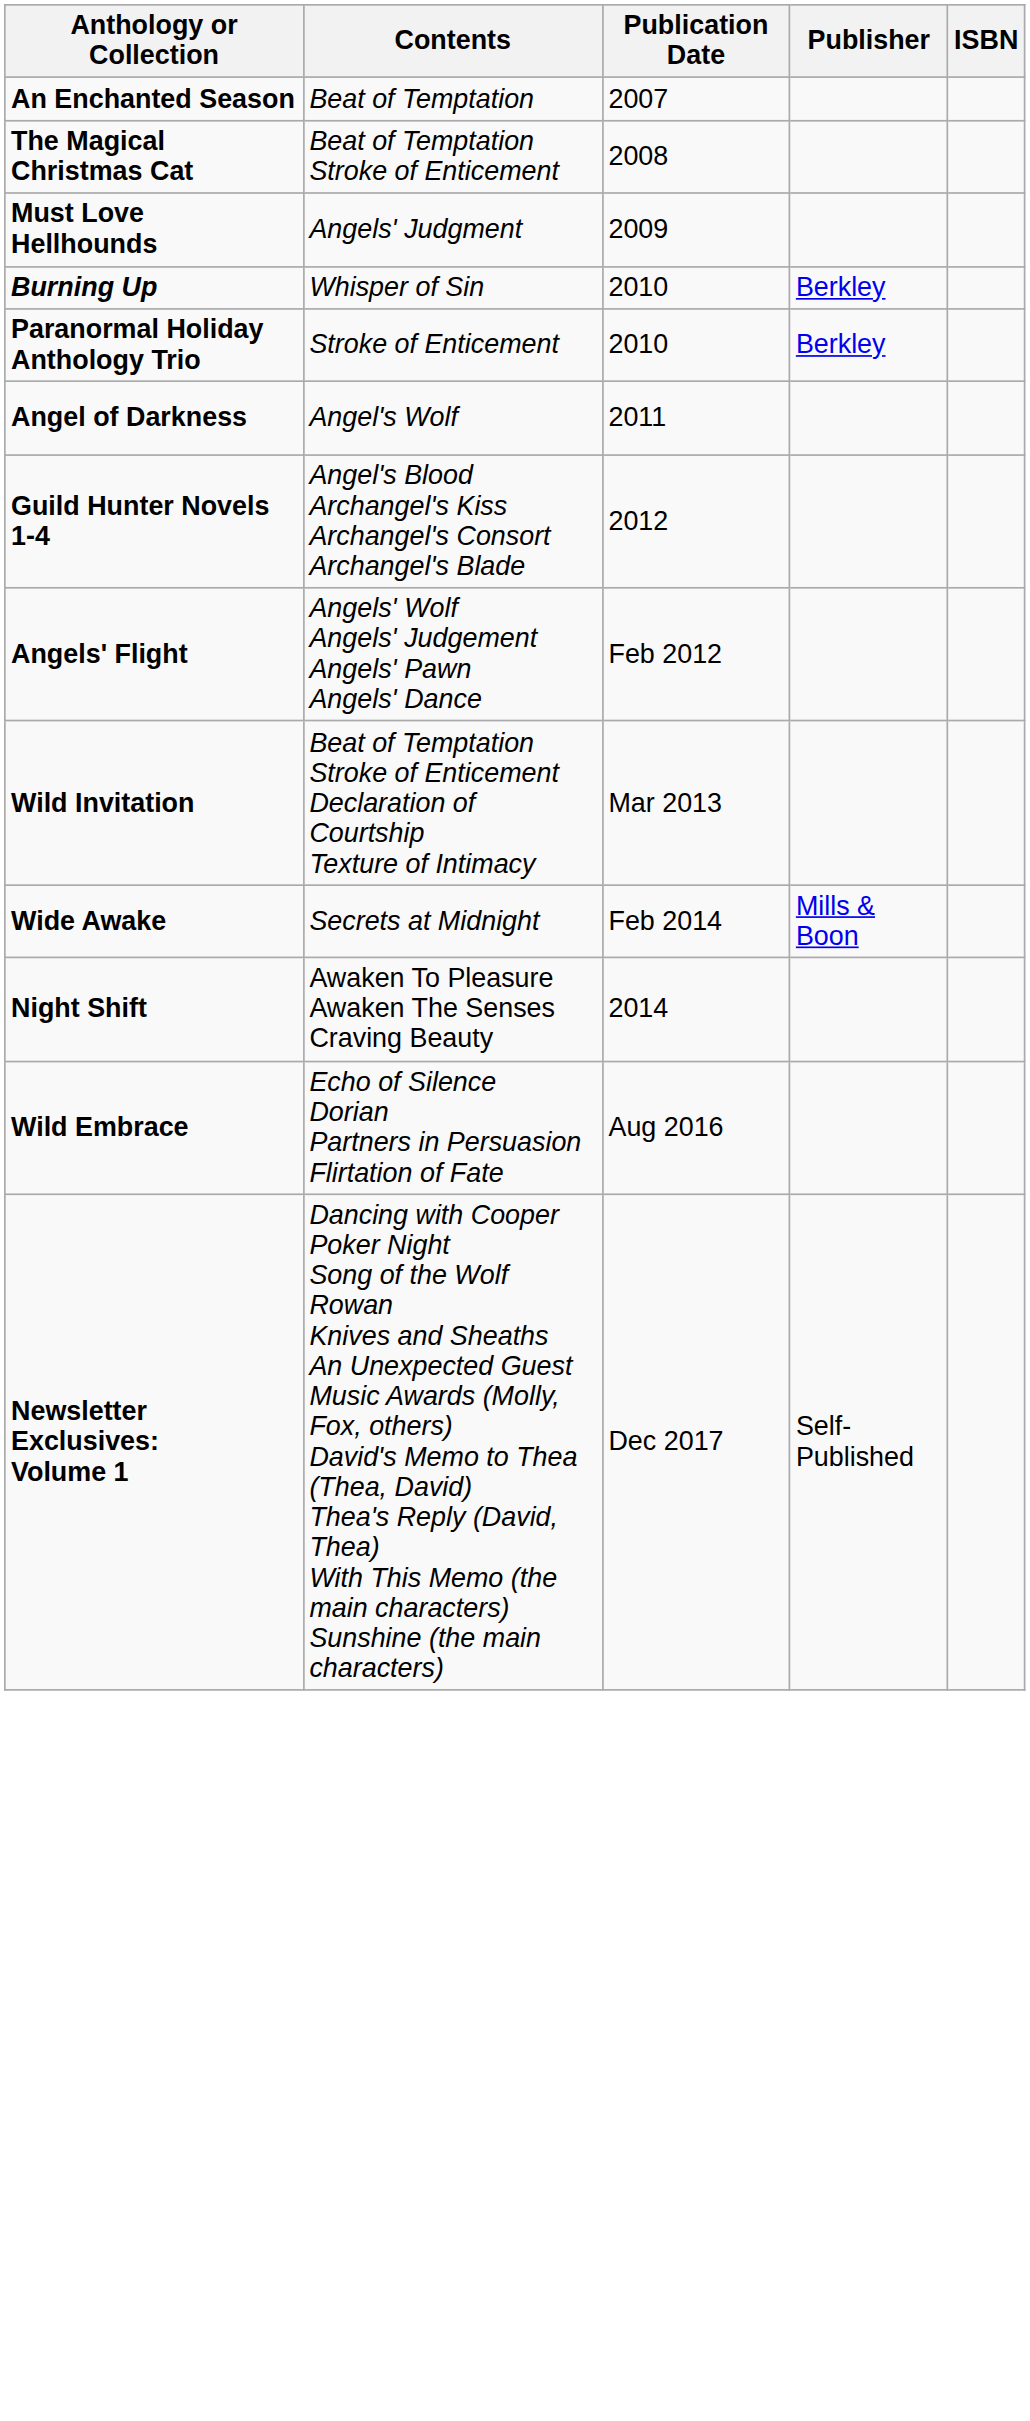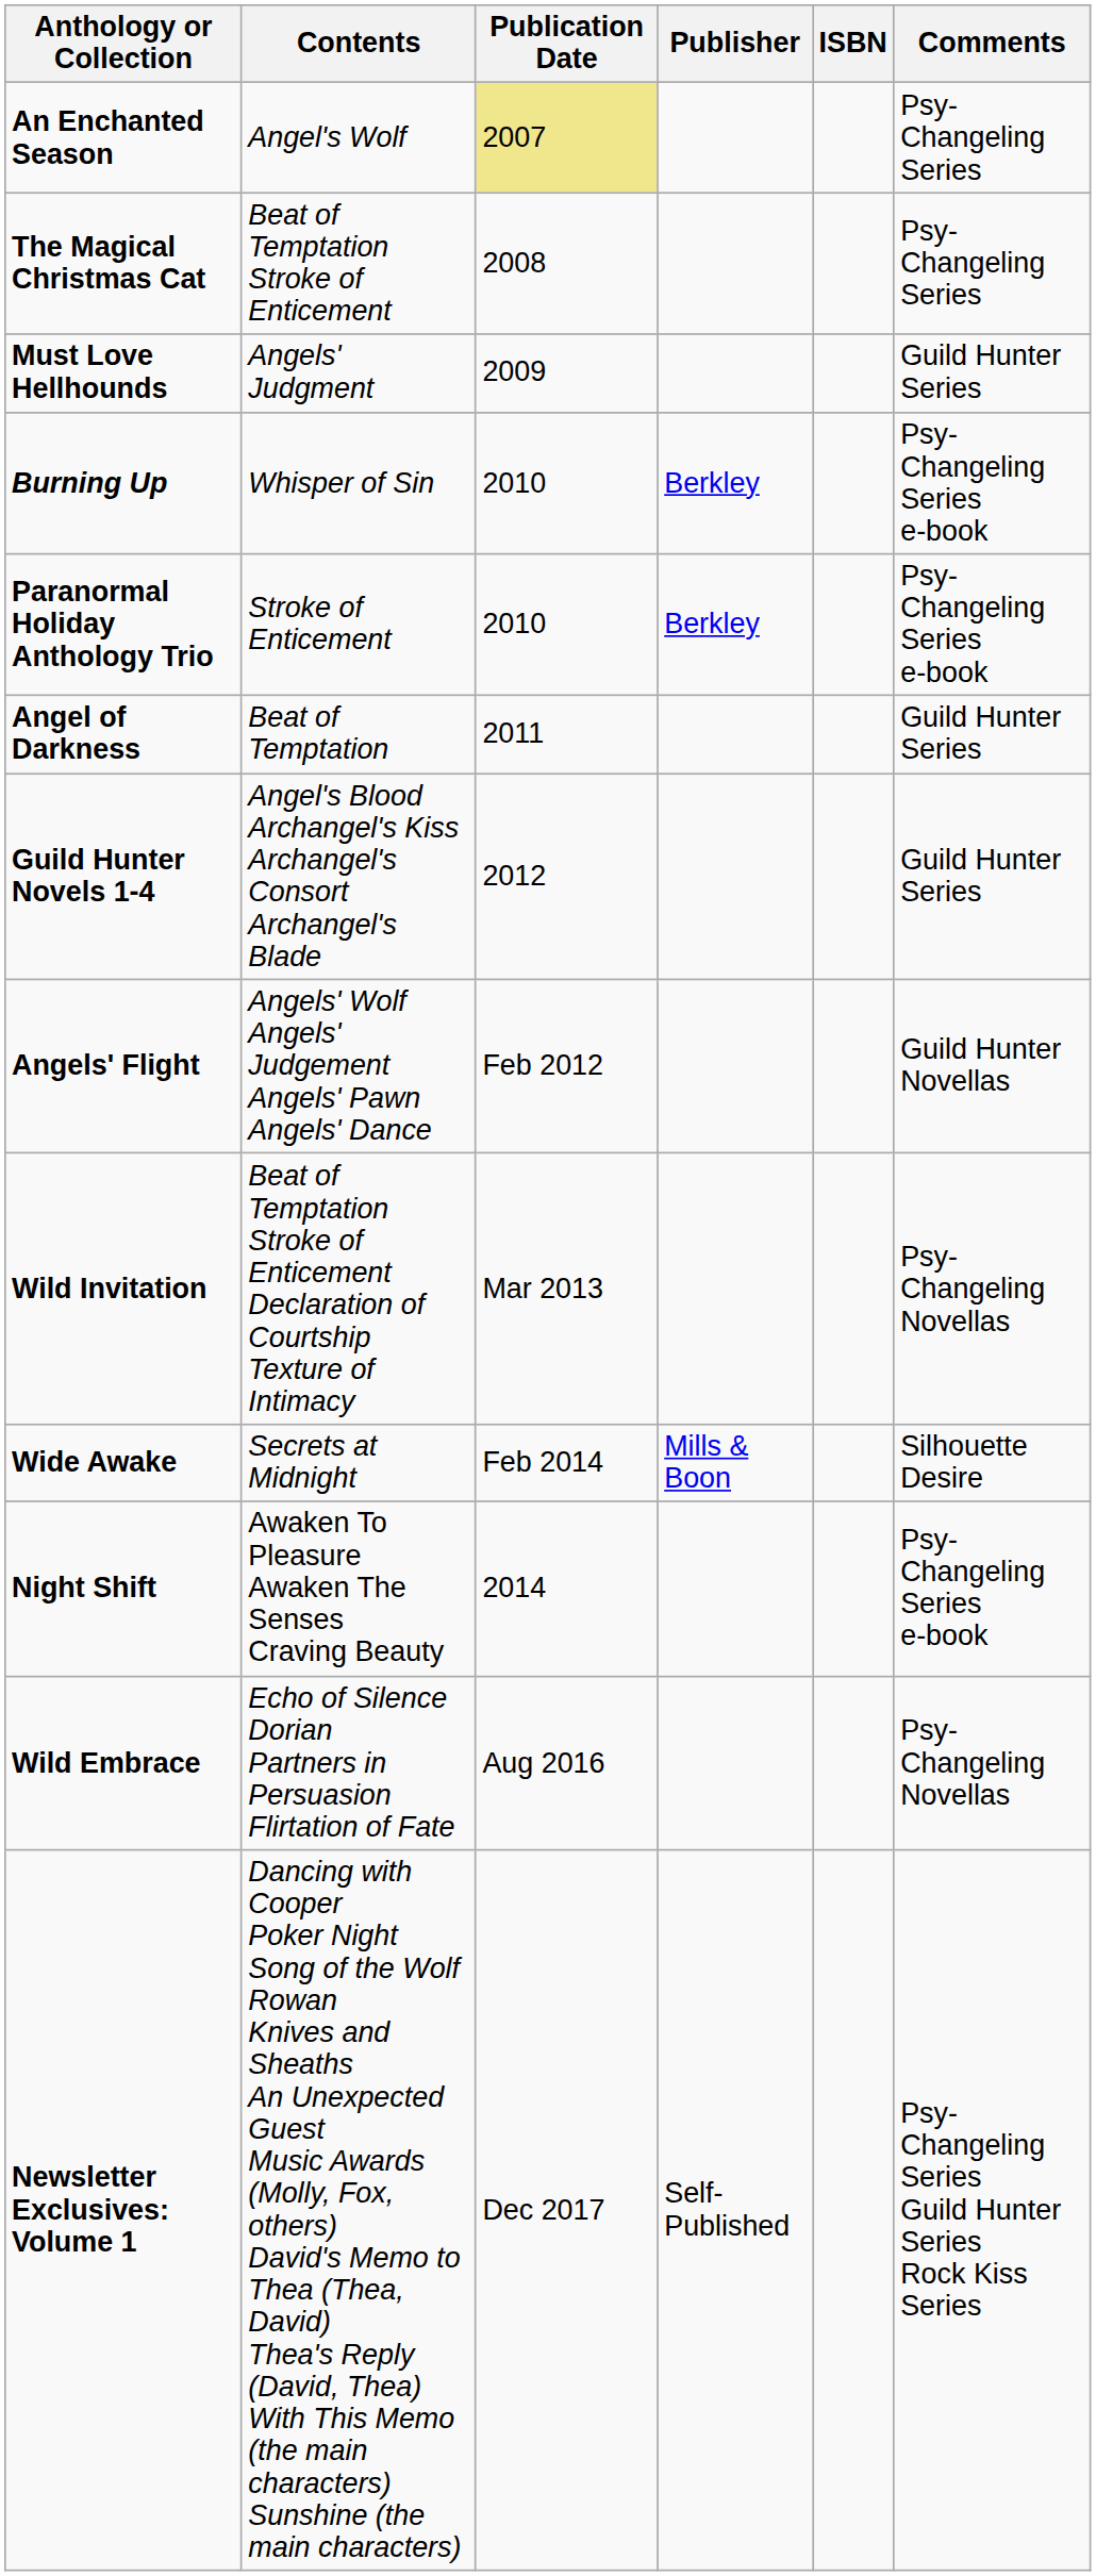 <table class="wikitable">
 <tr>
 <th>Anthology or Collection</th>
 <th>Contents</th>
 <th>Publication Date</th>
 <th>Publisher</th>
 <th>ISBN</th>
+<th>Comments</th>
 </tr>
 <tr>
 <td><strong>An Enchanted Season</strong></td>
-<td><em>Beat of Temptation</em></td>
-<td>2007</td>
+<td><em>Angel's Wolf</em></td>
+<td style="background: khaki;">2007</td>
 <td></td>
 <td></td>
+<td>Psy-Changeling Series</td>
 </tr>
 <tr>
 <td><strong>The Magical Christmas Cat</strong></td>
 <td><em>Beat of Temptation</em><br><em>Stroke of Enticement</em></td>
 <td>2008</td>
 <td></td>
 <td>  </td>
+<td>Psy-Changeling Series</td>
 </tr>
 <tr>
 <td><strong>Must Love Hellhounds</strong></td>
 <td><em>Angels' Judgment</em></td>
 <td>2009</td>
 <td></td>
 <td><br></td>
+<td>Guild Hunter Series</td>
 </tr>
 <tr>
 <td><strong><em>Burning Up</em></strong></td>
 <td><em>Whisper of Sin</em></td>
 <td>2010</td>
 <td><a href='#'>Berkley</a></td>
 <td></td>
+<td>Psy-Changeling Series<br>e-book</td>
 </tr>
 <tr>
 <td><strong>Paranormal Holiday Anthology Trio</strong></td>
 <td><em>Stroke of Enticement</em></td>
 <td>2010</td>
 <td><a href='#'>Berkley</a></td>
 <td></td>
+<td>Psy-Changeling Series<br>e-book</td>
 </tr>
 <tr>
 <td><strong>Angel of Darkness</strong></td>
-<td><em>Angel's Wolf</em></td>
+<td><em>Beat of Temptation</em></td>
 <td>2011</td>
 <td></td>
 <td><br><br></td>
+<td>Guild Hunter Series</td>
 </tr>
 <tr>
 <td><strong>Guild Hunter Novels 1-4</strong></td>
 <td><em>Angel's Blood</em><br><em>Archangel's Kiss</em><br><em>Archangel's Consort</em><br><em>Archangel's Blade</em></td>
 <td>2012</td>
 <td></td>
 <td></td>
+<td>Guild Hunter Series</td>
 </tr>
 <tr>
 <td><strong>Angels' Flight</strong></td>
 <td><em>Angels' Wolf</em><br><em>Angels' Judgement</em><br><em>Angels' Pawn</em><br><em>Angels' Dance</em></td>
 <td>Feb 2012</td>
 <td></td>
 <td></td>
+<td>Guild Hunter Novellas</td>
 </tr>
 <tr>
 <td><strong>Wild Invitation</strong></td>
 <td><em>Beat of Temptation</em><br><em>Stroke of Enticement</em><br><em>Declaration of Courtship</em><br><em>Texture of Intimacy</em></td>
 <td>Mar 2013</td>
 <td></td>
 <td></td>
+<td>Psy-Changeling Novellas</td>
 </tr>
 <tr>
 <td><strong>Wide Awake</strong></td>
 <td><em>Secrets at Midnight</em></td>
 <td>Feb 2014</td>
 <td><a href='#'>Mills & Boon</a></td>
 <td></td>
+<td>Silhouette Desire</td>
 </tr>
 <tr>
 <td><strong>Night Shift</strong></td>
 <td>Awaken To Pleasure<br>Awaken The Senses<br>Craving Beauty</td>
 <td>2014</td>
 <td></td>
 <td></td>
+<td>Psy-Changeling Series<br>e-book</td>
 </tr>
 <tr>
 <td><strong>Wild Embrace</strong></td>
 <td><em>Echo of Silence</em><br><em>Dorian</em><br><em>Partners in Persuasion</em><br><em>Flirtation of Fate</em></td>
 <td>Aug 2016</td>
 <td></td>
 <td></td>
+<td>Psy-Changeling Novellas</td>
 </tr>
 <tr>
 <td><strong>Newsletter Exclusives:</strong><br><strong>Volume 1</strong></td>
 <td><em>Dancing with Cooper</em><br><em>Poker Night</em><br><em>Song of the Wolf</em><br><em>Rowan</em><br><em>Knives and Sheaths</em><br><em>An Unexpected Guest</em><br><em>Music Awards (Molly, Fox, others)</em><br><em>David's Memo to Thea (Thea, David)</em><br><em>Thea's Reply (David, Thea)</em><br><em>With This Memo (the main characters)</em><br><em>Sunshine (the main characters)</em></td>
 <td>Dec 2017</td>
 <td>Self-Published</td>
 <td></td>
+<td>Psy-Changeling Series<br>Guild Hunter Series<br>Rock Kiss Series</td>
 </tr>
 </table>
